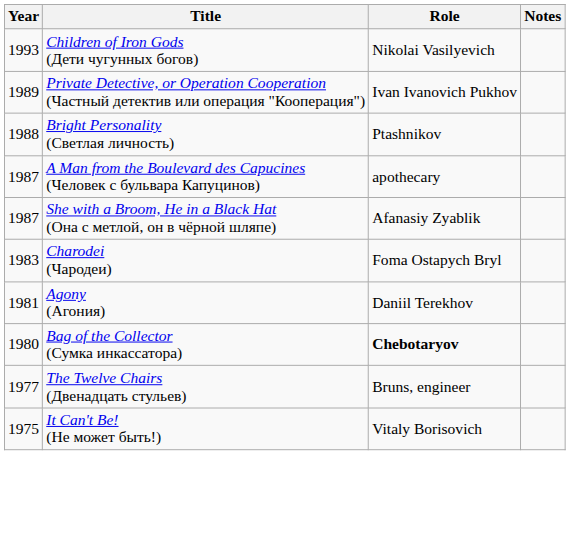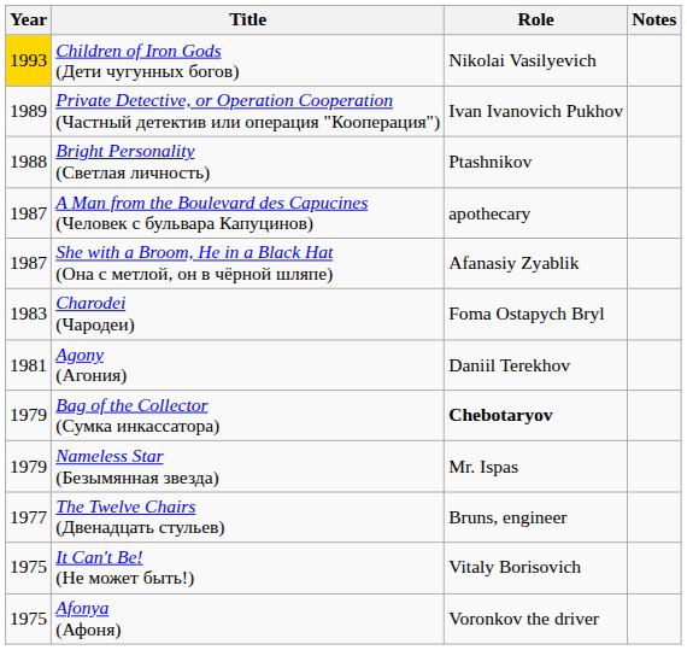 <table class="wikitable sortable">
 <tr>
 <th>Year</th>
 <th>Title</th>
 <th>Role</th>
 <th class="unsortable">Notes</th>
 </tr>
 <tr>
-<td>1993</td>
+<td style="background: gold;">1993</td>
 <td><em><a href='#'>Children of Iron Gods</a></em><br>(Дети чугунных богов)</td>
 <td>Nikolai Vasilyevich</td>
 <td></td>
 </tr>
 <tr>
 <td>1989</td>
 <td><em><a href='#'>Private Detective, or Operation Cooperation</a></em><br>(Частный детектив или операция "Кооперация")</td>
 <td>Ivan Ivanovich Pukhov</td>
 <td></td>
 </tr>
 <tr>
 <td>1988</td>
 <td><em><a href='#'>Bright Personality</a></em><br>(Светлая личность)</td>
 <td>Ptashnikov</td>
 <td></td>
 </tr>
 <tr>
 <td>1987</td>
 <td><em><a href='#'>A Man from the Boulevard des Capucines</a></em><br>(Человек с бульвара Капуцинов)</td>
 <td>apothecary</td>
 <td></td>
 </tr>
 <tr>
 <td>1987</td>
 <td><em><a href='#'>She with a Broom, He in a Black Hat</a></em> <br>(Она с метлой, он в чёрной шляпе)</td>
 <td>Afanasiy Zyablik</td>
 <td></td>
 </tr>
 <tr>
 <td>1983</td>
 <td><em><a href='#'>Charodei</a></em><br>(Чародеи)</td>
 <td>Foma Ostapych Bryl</td>
 <td></td>
 </tr>
 <tr>
 <td>1981</td>
 <td><em><a href='#'>Agony</a></em><br>(Агония)</td>
 <td>Daniil Terekhov</td>
 <td></td>
 </tr>
 <tr>
-<td>1980</td>
+<td>1979</td>
 <td><em><a href='#'>Bag of the Collector</a></em><br>(Сумка инкассатора)</td>
 <td><strong>Chebotaryov</strong></td>
+<td></td>
+</tr>
+<tr>
+<td>1979</td>
+<td><em><a href='#'>Nameless Star</a></em><br>(Безымянная звезда)</td>
+<td>Mr. Ispas</td>
 <td></td>
 </tr>
 <tr>
 <td>1977</td>
 <td><em><a href='#'>The Twelve Chairs</a></em><br>(Двенадцать стульев)</td>
 <td>Bruns, engineer</td>
 <td></td>
 </tr>
 <tr>
 <td>1975</td>
 <td><em><a href='#'>It Can't Be!</a></em><br>(Не может быть!)</td>
 <td>Vitaly Borisovich</td>
 <td></td>
 </tr>
+<tr>
+<td>1975</td>
+<td><em><a href='#'>Afonya</a></em><br>(Афоня)</td>
+<td>Voronkov the driver</td>
+<td></td>
+</tr>
 </table>
